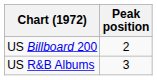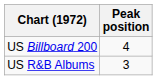 <table class="wikitable sortable" border="1">
 <tr>
 <th>Chart (1972)</th>
 <th>Peak<br>position</th>
 </tr>
 <tr>
 <td>US <a href='#'><em>Billboard</em> 200</a></td>
-<td align="center">2</td>
+<td align="center">4</td>
 </tr>
 <tr>
 <td>US <a href='#'>R&B Albums</a></td>
 <td align="center">3</td>
 </tr>
 </table>
